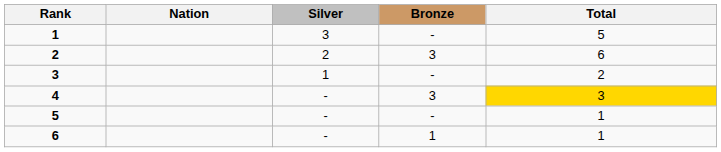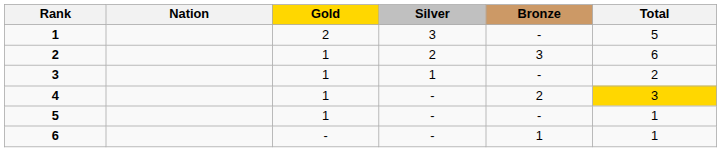 <table class="wikitable collapsible autocollapse plainrowheaders" width=70.5% style="text-align:center;">
 <tr style="background-color:#EDEDED;">
 <th width=120px class="hintergrundfarbe5">Rank</th>
 <th width=200px class="hintergrundfarbe6">Nation</th>
+<th style="background:    gold; width:15%">Gold</th>
 <th style="background:  silver; width:15%">Silver</th>
 <th style="background: #CC9966; width:15%">Bronze</th>
 <th>Total</th>
 </tr>
 <tr>
 <td><strong>1</strong></td>
 <td align=left></td>
+<td>2</td>
 <td>3</td>
 <td>-</td>
 <td>5</td>
 </tr>
 <tr>
 <td><strong>2</strong></td>
 <td align=left></td>
+<td>1</td>
 <td>2</td>
 <td>3</td>
 <td>6</td>
 </tr>
 <tr>
 <td><strong>3</strong></td>
 <td align=left></td>
 <td>1</td>
+<td>1</td>
 <td>-</td>
 <td>2</td>
 </tr>
 <tr>
 <td><strong>4</strong></td>
 <td align=left></td>
+<td>1</td>
 <td>-</td>
-<td>3</td>
+<td>2</td>
 <td style="background: gold;">3</td>
 </tr>
 <tr>
 <td><strong>5</strong></td>
 <td align=left></td>
+<td>1</td>
 <td>-</td>
 <td>-</td>
 <td>1</td>
 </tr>
 <tr>
 <td><strong>6</strong></td>
 <td align=left></td>
 <td>-</td>
+<td>-</td>
 <td>1</td>
 <td>1</td>
 </tr>
 </table>
